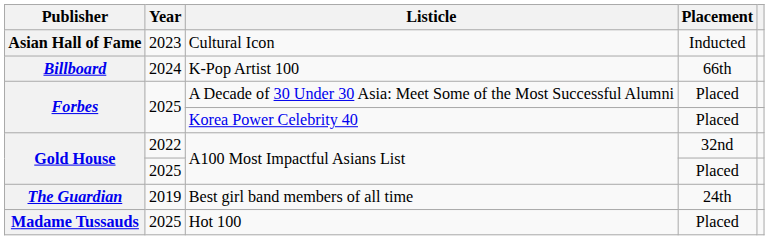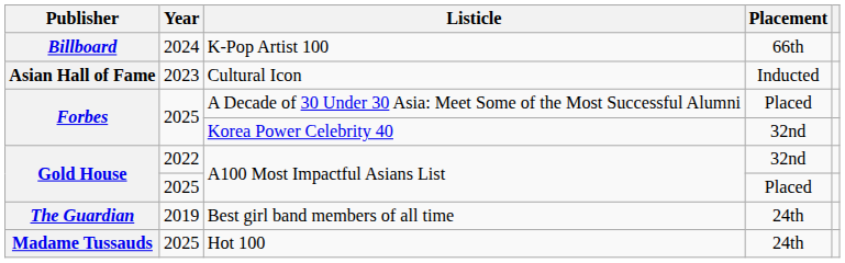 <table class="wikitable plainrowheaders sortable" style="text-align:center">
 <tr>
 <th scope="col">Publisher</th>
 <th scope="col">Year</th>
 <th scope="col">Listicle</th>
 <th scope="col">Placement</th>
 <th scope="col" class="unsortable"></th>
 </tr>
 <tr>
+<th scope="row"><em><a href='#'>Billboard</a></em></th>
+<td>2024</td>
+<td style="text-align:left">K-Pop Artist 100</td>
+<td>66th</td>
+<td></td>
+</tr>
+<tr>
 <th scope="row">Asian Hall of Fame</th>
 <td>2023</td>
 <td style="text-align:left">Cultural Icon</td>
 <td>Inducted</td>
-<td></td>
-</tr>
-<tr>
-<th scope="row"><em><a href='#'>Billboard</a></em></th>
-<td>2024</td>
-<td style="text-align:left">K-Pop Artist 100</td>
-<td>66th</td>
 <td></td>
 </tr>
 <tr>
 <th scope="row" rowspan="2"><em><a href='#'>Forbes</a></em></th>
 <td rowspan="2">2025</td>
 <td style="text-align:left">A Decade of <a href='#'>30 Under 30</a> Asia: Meet Some of the Most Successful Alumni</td>
 <td>Placed</td>
 <td></td>
 </tr>
 <tr>
 <td style="text-align:left"><a href='#'>Korea Power Celebrity 40</a></td>
-<td>Placed</td>
+<td>32nd</td>
 <td></td>
 </tr>
 <tr>
 <th scope="row" rowspan="2"><a href='#'>Gold House</a></th>
 <td>2022</td>
 <td style="text-align:left" rowspan="2">A100 Most Impactful Asians List</td>
 <td>32nd</td>
 <td style="text-align:center;"></td>
 </tr>
 <tr>
 <td>2025</td>
 <td>Placed</td>
 <td></td>
 </tr>
 <tr>
 <th scope="row"><em><a href='#'>The Guardian</a></em></th>
 <td>2019</td>
 <td style="text-align:left">Best girl band members of all time</td>
 <td>24th</td>
 <td></td>
 </tr>
 <tr>
 <th scope="row"><a href='#'>Madame Tussauds</a></th>
 <td>2025</td>
 <td style="text-align:left">Hot 100</td>
-<td>Placed</td>
+<td>24th</td>
 <td></td>
 </tr>
 </table>
